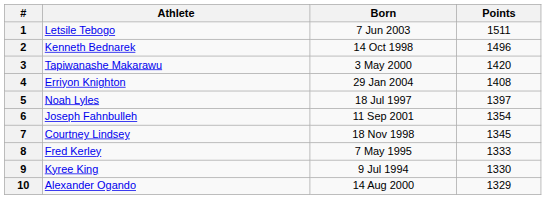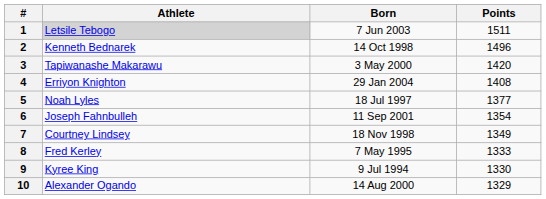 <table class="wikitable" width=80% style="font-size:90%; text-align:center;">
 <tr>
 <th>#</th>
 <th>Athlete</th>
 <th>Born</th>
 <th>Points</th>
 </tr>
 <tr>
 <th>1</th>
-<td align=left> <a href='#'>Letsile Tebogo</a></td>
+<td align=left style="background: lightgrey;"> <a href='#'>Letsile Tebogo</a></td>
 <td>7 Jun 2003</td>
 <td>1511</td>
 </tr>
 <tr>
 <th>2</th>
 <td align=left> <a href='#'>Kenneth Bednarek</a></td>
 <td>14 Oct 1998</td>
 <td>1496</td>
 </tr>
 <tr>
 <th>3</th>
 <td align=left> <a href='#'>Tapiwanashe Makarawu</a></td>
 <td>3 May 2000</td>
 <td>1420</td>
 </tr>
 <tr>
 <th>4</th>
 <td align=left> <a href='#'>Erriyon Knighton</a></td>
 <td>29 Jan 2004</td>
 <td>1408</td>
 </tr>
 <tr>
 <th>5</th>
 <td align=left> <a href='#'>Noah Lyles</a></td>
 <td>18 Jul 1997</td>
-<td>1397</td>
+<td>1377</td>
 </tr>
 <tr>
 <th>6</th>
 <td align=left> <a href='#'>Joseph Fahnbulleh</a></td>
 <td>11 Sep 2001</td>
 <td>1354</td>
 </tr>
 <tr>
 <th>7</th>
 <td align=left> <a href='#'>Courtney Lindsey</a></td>
 <td>18 Nov 1998</td>
-<td>1345</td>
+<td>1349</td>
 </tr>
 <tr>
 <th>8</th>
 <td align=left> <a href='#'>Fred Kerley</a></td>
 <td>7 May 1995</td>
 <td>1333</td>
 </tr>
 <tr>
 <th>9</th>
 <td align=left> <a href='#'>Kyree King</a></td>
 <td>9 Jul 1994</td>
 <td>1330</td>
 </tr>
 <tr>
 <th>10</th>
 <td align=left> <a href='#'>Alexander Ogando</a></td>
 <td>14 Aug 2000</td>
 <td>1329</td>
 </tr>
 </table>
